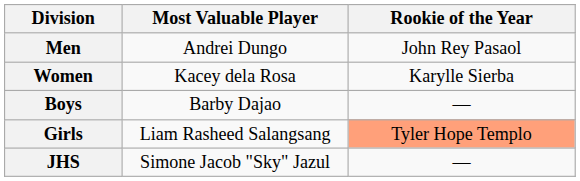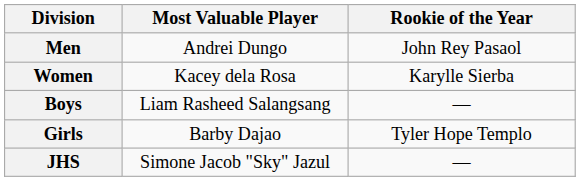 <table class="wikitable" width=40%>
 <tr>
 <th style="width:6%">Division</th>
 <th style="width:17%">Most Valuable Player</th>
 <th style="width:17%">Rookie of the Year</th>
 </tr>
 <tr>
 <th style="text-align:center">Men</th>
 <td style="text-align:center">Andrei Dungo<br><small></small></td>
 <td style="text-align:center">John Rey Pasaol<br><small></small></td>
 </tr>
 <tr>
 <th style="text-align:center">Women</th>
 <td style="text-align:center">Kacey dela Rosa<br><small></small></td>
 <td style="text-align:center">Karylle Sierba<br><small></small></td>
 </tr>
 <tr>
 <th style="text-align:center">Boys</th>
-<td style="text-align:center">Barby Dajao<br><small></small></td>
+<td style="text-align:center">Liam Rasheed Salangsang<br><small></small></td>
 <td style="text-align:center">—</td>
 </tr>
 <tr>
 <th style="text-align:center">Girls</th>
-<td style="text-align:center">Liam Rasheed Salangsang<br><small></small></td>
-<td style="background: lightsalmon; text-align:center">Tyler Hope Templo<br><small></small></td>
+<td style="text-align:center">Barby Dajao<br><small></small></td>
+<td style="text-align:center">Tyler Hope Templo<br><small></small></td>
 </tr>
 <tr>
 <th style="text-align:center">JHS</th>
 <td style="text-align:center">Simone Jacob "Sky" Jazul<br><small></small></td>
 <td style="text-align:center">—</td>
 </tr>
 </table>
